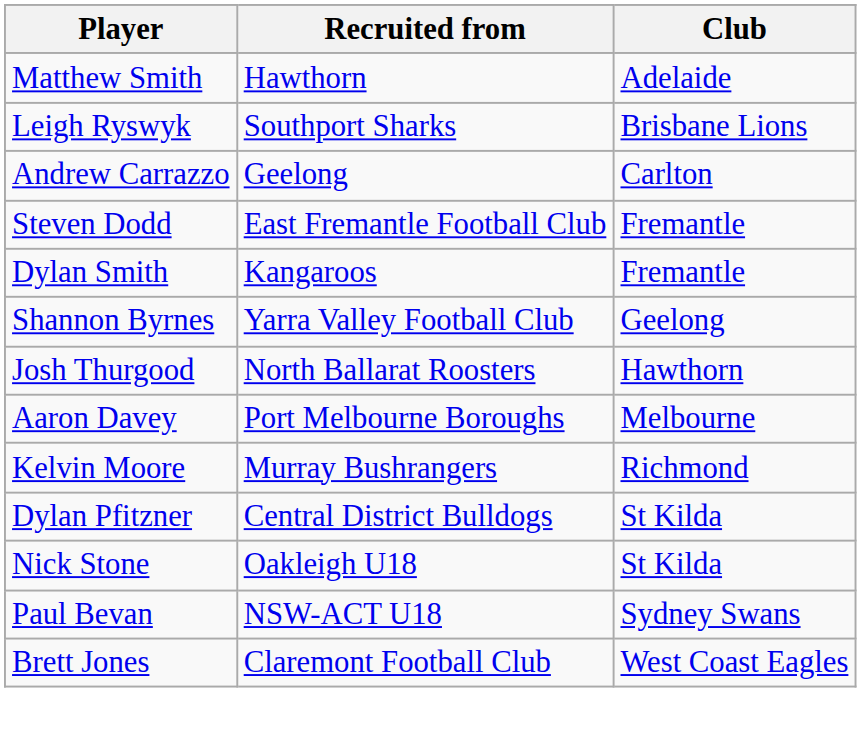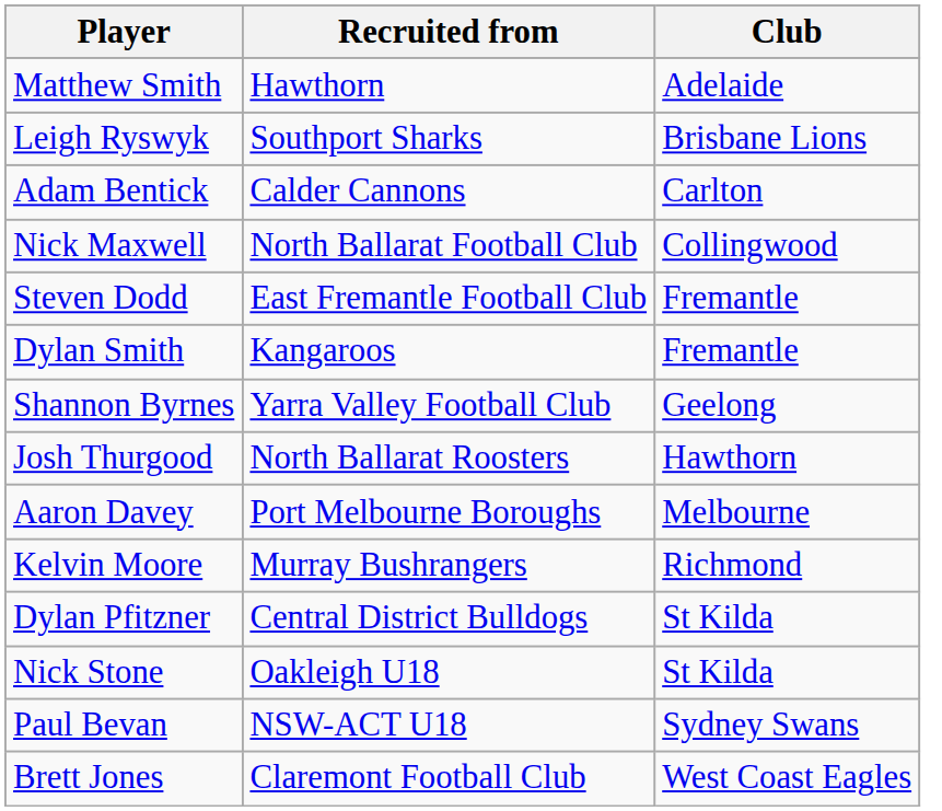 <table class="wikitable sortable">
 <tr>
 <th>Player</th>
 <th>Recruited from</th>
 <th>Club</th>
 </tr>
 <tr>
 <td><a href='#'>Matthew Smith</a></td>
 <td><a href='#'>Hawthorn</a></td>
 <td><a href='#'>Adelaide</a></td>
 </tr>
 <tr>
 <td><a href='#'>Leigh Ryswyk</a></td>
 <td><a href='#'>Southport Sharks</a></td>
 <td><a href='#'>Brisbane Lions</a></td>
 </tr>
 <tr>
-<td><a href='#'>Andrew Carrazzo</a></td>
-<td><a href='#'>Geelong</a></td>
+<td><a href='#'>Adam Bentick</a></td>
+<td><a href='#'>Calder Cannons</a></td>
 <td><a href='#'>Carlton</a></td>
+</tr>
+<tr>
+<td><a href='#'>Nick Maxwell</a></td>
+<td><a href='#'>North Ballarat Football Club</a></td>
+<td><a href='#'>Collingwood</a></td>
 </tr>
 <tr>
 <td><a href='#'>Steven Dodd</a></td>
 <td><a href='#'>East Fremantle Football Club</a></td>
 <td><a href='#'>Fremantle</a></td>
 </tr>
 <tr>
 <td><a href='#'>Dylan Smith</a></td>
 <td><a href='#'>Kangaroos</a></td>
 <td><a href='#'>Fremantle</a></td>
 </tr>
 <tr>
 <td><a href='#'>Shannon Byrnes</a></td>
 <td><a href='#'>Yarra Valley Football Club</a></td>
 <td><a href='#'>Geelong</a></td>
 </tr>
 <tr>
 <td><a href='#'>Josh Thurgood</a></td>
 <td><a href='#'>North Ballarat Roosters</a></td>
 <td><a href='#'>Hawthorn</a></td>
 </tr>
 <tr>
 <td><a href='#'>Aaron Davey</a></td>
 <td><a href='#'>Port Melbourne Boroughs</a></td>
 <td><a href='#'>Melbourne</a></td>
 </tr>
 <tr>
 <td><a href='#'>Kelvin Moore</a></td>
 <td><a href='#'>Murray Bushrangers</a></td>
 <td><a href='#'>Richmond</a></td>
 </tr>
 <tr>
 <td><a href='#'>Dylan Pfitzner</a></td>
 <td><a href='#'>Central District Bulldogs</a></td>
 <td><a href='#'>St Kilda</a></td>
 </tr>
 <tr>
 <td><a href='#'>Nick Stone</a></td>
 <td><a href='#'>Oakleigh U18</a></td>
 <td><a href='#'>St Kilda</a></td>
 </tr>
 <tr>
 <td><a href='#'>Paul Bevan</a></td>
 <td><a href='#'>NSW-ACT U18</a></td>
 <td><a href='#'>Sydney Swans</a></td>
 </tr>
 <tr>
 <td><a href='#'>Brett Jones</a></td>
 <td><a href='#'>Claremont Football Club</a></td>
 <td><a href='#'>West Coast Eagles</a></td>
 </tr>
 </table>
